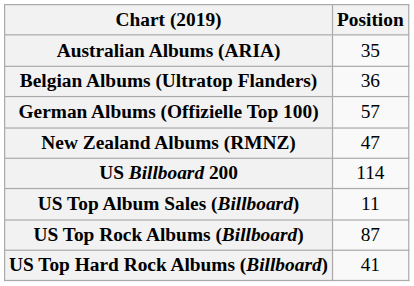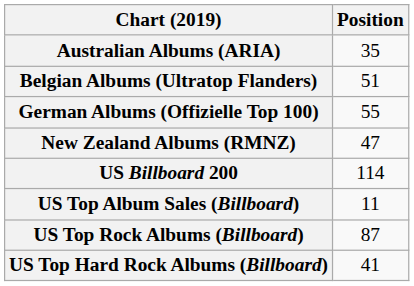 <table class="wikitable sortable plainrowheaders" style="text-align:center">
 <tr>
 <th scope="col">Chart (2019)</th>
 <th scope="col">Position</th>
 </tr>
 <tr>
 <th scope="row">Australian Albums (ARIA)</th>
 <td>35</td>
 </tr>
 <tr>
 <th scope="row">Belgian Albums (Ultratop Flanders)</th>
-<td>36</td>
+<td>51</td>
 </tr>
 <tr>
 <th scope="row">German Albums (Offizielle Top 100)</th>
-<td>57</td>
+<td>55</td>
 </tr>
 <tr>
 <th scope="row">New Zealand Albums (RMNZ)</th>
 <td>47</td>
 </tr>
 <tr>
 <th scope="row">US <em>Billboard</em> 200</th>
 <td>114</td>
 </tr>
 <tr>
 <th scope="row">US Top Album Sales (<em>Billboard</em>)</th>
 <td>11</td>
 </tr>
 <tr>
 <th scope="row">US Top Rock Albums (<em>Billboard</em>)</th>
 <td>87</td>
 </tr>
 <tr>
 <th scope="row">US Top Hard Rock Albums (<em>Billboard</em>)</th>
 <td>41</td>
 </tr>
 </table>
